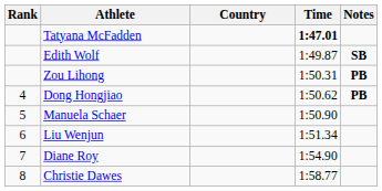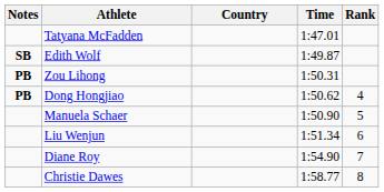 <table class="wikitable sortable" style="text-align:center">
 <tr>
-<th>Rank</th>
+<th>Notes</th>
 <th style="width:180px">Athlete</th>
 <th style="width:125px">Country</th>
 <th>Time</th>
-<th>Notes</th>
+<th>Rank</th>
 </tr>
 <tr>
 <td></td>
 <td style="text-align:left;"><a href='#'>Tatyana McFadden</a></td>
 <td style="text-align:left;"></td>
-<td><strong>1:47.01</strong></td>
+<td>1:47.01</td>
 <td></td>
 </tr>
 <tr>
-<td></td>
+<td><strong>SB</strong></td>
 <td style="text-align:left;"><a href='#'>Edith Wolf</a></td>
 <td style="text-align:left;"></td>
 <td>1:49.87</td>
-<td><strong>SB</strong></td>
+<td></td>
+</tr>
+<tr>
+<td><strong>PB</strong></td>
+<td style="text-align:left;"><a href='#'>Zou Lihong</a></td>
+<td style="text-align:left;"></td>
+<td>1:50.31</td>
+<td></td>
+</tr>
+<tr>
+<td><strong>PB</strong></td>
+<td style="text-align:left;"><a href='#'>Dong Hongjiao</a></td>
+<td style="text-align:left;"></td>
+<td>1:50.62</td>
+<td>4</td>
 </tr>
 <tr>
 <td></td>
-<td style="text-align:left;"><a href='#'>Zou Lihong</a></td>
-<td style="text-align:left;"></td>
-<td>1:50.31</td>
-<td><strong>PB</strong></td>
-</tr>
-<tr>
-<td>4</td>
-<td style="text-align:left;"><a href='#'>Dong Hongjiao</a></td>
-<td style="text-align:left;"></td>
-<td>1:50.62</td>
-<td><strong>PB</strong></td>
-</tr>
-<tr>
-<td>5</td>
 <td style="text-align:left;"><a href='#'>Manuela Schaer</a></td>
 <td style="text-align:left;"></td>
 <td>1:50.90</td>
-<td></td>
+<td>5</td>
 </tr>
 <tr>
-<td>6</td>
+<td></td>
 <td style="text-align:left;"><a href='#'>Liu Wenjun</a></td>
 <td style="text-align:left;"></td>
 <td>1:51.34</td>
-<td></td>
+<td>6</td>
 </tr>
 <tr>
-<td>7</td>
+<td></td>
 <td style="text-align:left;"><a href='#'>Diane Roy</a></td>
 <td style="text-align:left;"></td>
 <td>1:54.90</td>
-<td></td>
+<td>7</td>
 </tr>
 <tr>
-<td>8</td>
+<td></td>
 <td style="text-align:left;"><a href='#'>Christie Dawes</a></td>
 <td style="text-align:left;"></td>
 <td>1:58.77</td>
-<td></td>
+<td>8</td>
 </tr>
 </table>
